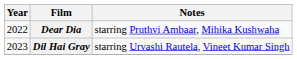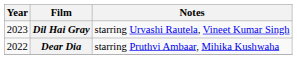 <table class="wikitable sortable plainrowheaders">
 <tr style="text-align:center;">
 <th scope="col">Year</th>
 <th scope="col">Film</th>
 <th class="unsortable" scope="col">Notes</th>
 </tr>
 <tr>
+<td>2023</td>
+<th scope="row"><em>Dil Hai Gray</em></th>
+<td>starring <a href='#'>Urvashi Rautela</a>, <a href='#'>Vineet Kumar Singh</a></td>
+</tr>
+<tr>
 <td>2022</td>
 <th scope="row"><em>Dear Dia</em></th>
 <td>starring <a href='#'>Pruthvi Ambaar</a>, <a href='#'>Mihika Kushwaha</a></td>
 </tr>
 <tr>
-<td>2023</td>
-<th scope="row"><em>Dil Hai Gray</em></th>
-<td>starring <a href='#'>Urvashi Rautela</a>, <a href='#'>Vineet Kumar Singh</a></td>
-</tr>
-<tr>
 </tr>
 </table>
